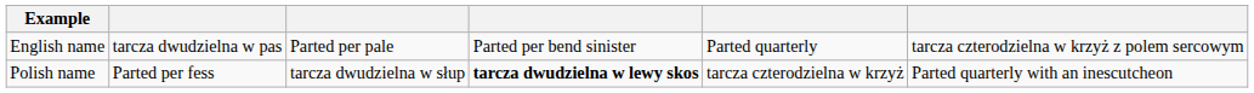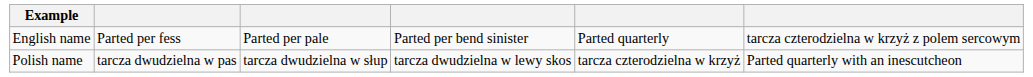 <table class="wikitable" style="margin:1em auto;">
 <tr>
 <th>Example</th>
 <th></th>
 <th></th>
 <th></th>
 <th></th>
 <th></th>
 </tr>
 <tr>
 <td>English name</td>
-<td>tarcza dwudzielna w pas</td>
+<td>Parted per fess</td>
 <td>Parted per pale</td>
 <td>Parted per bend sinister</td>
 <td>Parted quarterly</td>
 <td>tarcza czterodzielna w krzyż z polem sercowym</td>
 </tr>
 <tr>
 <td>Polish name</td>
-<td>Parted per fess</td>
+<td>tarcza dwudzielna w pas</td>
 <td>tarcza dwudzielna w słup</td>
-<td><strong>tarcza dwudzielna w lewy skos</strong></td>
+<td>tarcza dwudzielna w lewy skos</td>
 <td>tarcza czterodzielna w krzyż</td>
 <td>Parted quarterly with an inescutcheon</td>
 </tr>
 </table>
